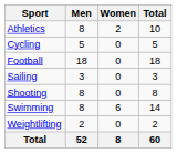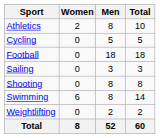 <table class="wikitable sortable" style="text-align:center; font-size:90%;">
 <tr>
 <th width=80>Sport</th>
+<th width=40>Women</th>
 <th width=40>Men</th>
-<th width=40>Women</th>
 <th width=40>Total</th>
 </tr>
 <tr>
 <td align=left><a href='#'>Athletics</a></td>
+<td>2</td>
 <td>8</td>
-<td>2</td>
 <td>10</td>
 </tr>
 <tr>
 <td align=left><a href='#'>Cycling</a></td>
+<td>0</td>
 <td>5</td>
-<td>0</td>
 <td>5</td>
 </tr>
 <tr>
 <td align=left><a href='#'>Football</a></td>
+<td>0</td>
 <td>18</td>
-<td>0</td>
 <td>18</td>
 </tr>
 <tr>
 <td align=left><a href='#'>Sailing</a></td>
+<td>0</td>
 <td>3</td>
-<td>0</td>
 <td>3</td>
 </tr>
 <tr>
 <td align=left><a href='#'>Shooting</a></td>
+<td>0</td>
 <td>8</td>
-<td>0</td>
 <td>8</td>
 </tr>
 <tr>
 <td align=left><a href='#'>Swimming</a></td>
+<td>6</td>
 <td>8</td>
-<td>6</td>
 <td>14</td>
 </tr>
 <tr>
 <td align=left><a href='#'>Weightlifting</a></td>
+<td>0</td>
 <td>2</td>
-<td>0</td>
 <td>2</td>
 </tr>
 <tr class="sortbottom">
 <th>Total</th>
+<th>8</th>
 <th>52</th>
-<th>8</th>
 <th>60</th>
 </tr>
 </table>
